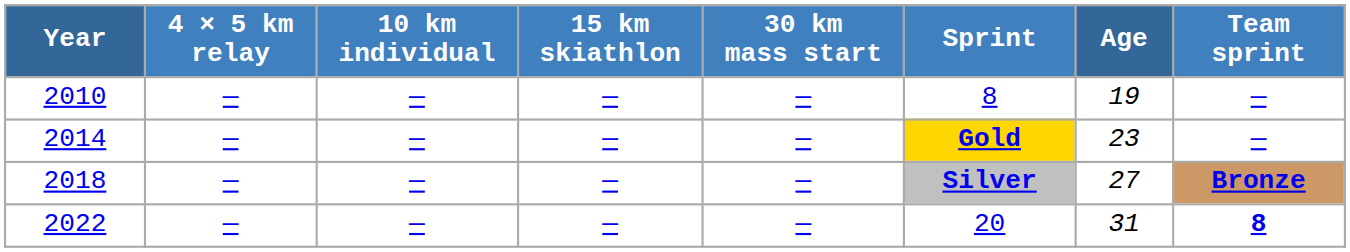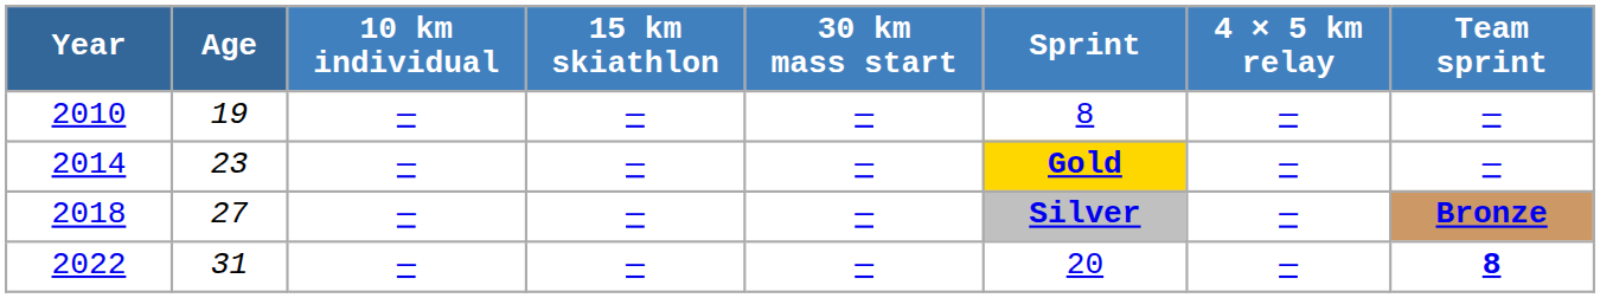 <table class="wikitable" style="font-size:95%; text-align:center; border:grey solid 1px; border-collapse:collapse; background:#ffffff;">
 <tr>
 <th style="background-color:#369; color:white; width:60px;"> Year </th>
-<th style="background-color:#4180be; color:white; width:75px;"> 4 × 5 km <br> relay </th>
+<th style="background-color:#369; color:white; width:40px;"> Age </th>
 <th style="background-color:#4180be; color:white; width:75px;"> 10 km <br> individual </th>
 <th style="background-color:#4180be; color:white; width:75px;"> 15 km <br> skiathlon </th>
 <th style="background-color:#4180be; color:white; width:75px;"> 30 km <br> mass start </th>
 <th style="background-color:#4180be; color:white; width:75px;"> Sprint </th>
-<th style="background-color:#369; color:white; width:40px;"> Age </th>
+<th style="background-color:#4180be; color:white; width:75px;"> 4 × 5 km <br> relay </th>
 <th style="background-color:#4180be; color:white; width:75px;"> Team <br> sprint </th>
 </tr>
 <tr>
 <td><a href='#'>2010</a></td>
-<td><a href='#'>—</a></td>
+<td><em>19</em></td>
 <td><a href='#'>—</a></td>
 <td><a href='#'>—</a></td>
 <td><a href='#'>—</a></td>
 <td><a href='#'>8</a></td>
-<td><em>19</em></td>
+<td><a href='#'>—</a></td>
 <td><a href='#'>—</a></td>
 </tr>
 <tr>
 <td><a href='#'>2014</a></td>
-<td><a href='#'>—</a></td>
+<td><em>23</em></td>
 <td><a href='#'>—</a></td>
 <td><a href='#'>—</a></td>
 <td><a href='#'>—</a></td>
 <td style="background:gold;"><a href='#'><strong>Gold</strong></a></td>
-<td><em>23</em></td>
+<td><a href='#'>—</a></td>
 <td><a href='#'>—</a></td>
 </tr>
 <tr>
 <td><a href='#'>2018</a></td>
-<td><a href='#'>—</a></td>
+<td><em>27</em></td>
 <td><a href='#'>—</a></td>
 <td><a href='#'>—</a></td>
 <td><a href='#'>—</a></td>
 <td style="background:silver;"><a href='#'><strong>Silver</strong></a></td>
-<td><em>27</em></td>
+<td><a href='#'>—</a></td>
 <td style="background:#c96;"><a href='#'><strong>Bronze</strong></a></td>
 </tr>
 <tr>
 <td><a href='#'>2022</a></td>
-<td><a href='#'>—</a></td>
+<td><em>31</em></td>
 <td><a href='#'>—</a></td>
 <td><a href='#'>—</a></td>
 <td><a href='#'>—</a></td>
 <td><a href='#'>20</a></td>
-<td><em>31</em></td>
+<td><a href='#'>—</a></td>
 <td><strong><a href='#'>8</a></strong></td>
 </tr>
 </table>
